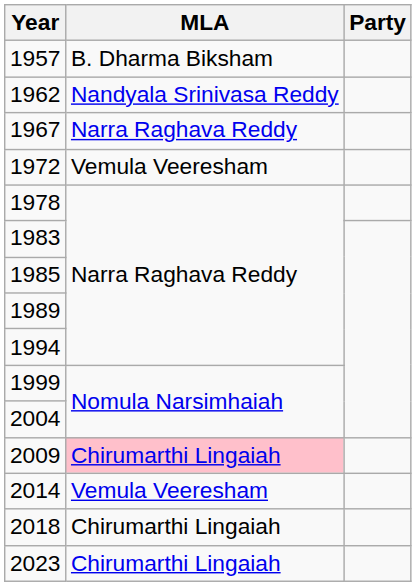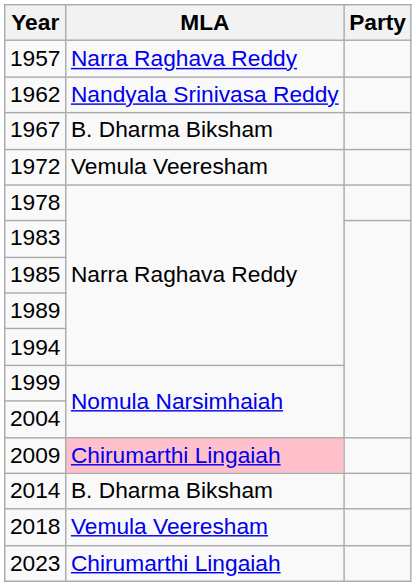 <table class="wikitable sortable">
 <tr>
 <th>Year</th>
 <th>MLA</th>
 <th colspan="2">Party</th>
 </tr>
 <tr>
 <td>1957</td>
-<td>B. Dharma Biksham</td>
+<td><a href='#'>Narra Raghava Reddy</a></td>
 <td></td>
 </tr>
 <tr>
 <td>1962</td>
 <td><a href='#'>Nandyala Srinivasa Reddy</a></td>
 <td></td>
 </tr>
 <tr>
 <td>1967</td>
-<td><a href='#'>Narra Raghava Reddy</a></td>
+<td>B. Dharma Biksham</td>
 <td></td>
 </tr>
 <tr>
 <td>1972</td>
 <td>Vemula Veeresham</td>
 <td></td>
 </tr>
 <tr>
 <td>1978</td>
 <td rowspan=5>Narra Raghava Reddy</td>
 <td></td>
 </tr>
 <tr>
 <td>1983</td>
 </tr>
 <tr>
 <td>1985</td>
 </tr>
 <tr>
 <td>1989</td>
 </tr>
 <tr>
 <td>1994</td>
 </tr>
 <tr>
 <td>1999</td>
 <td rowspan=2><a href='#'>Nomula Narsimhaiah</a></td>
 </tr>
 <tr>
 <td>2004</td>
 </tr>
 <tr>
 <td>2009</td>
 <td style="background: pink;"><a href='#'>Chirumarthi Lingaiah</a></td>
 <td></td>
 </tr>
 <tr>
 <td>2014</td>
-<td><a href='#'>Vemula Veeresham</a></td>
+<td>B. Dharma Biksham</td>
 <td></td>
 </tr>
 <tr>
 <td>2018</td>
-<td>Chirumarthi Lingaiah</td>
+<td><a href='#'>Vemula Veeresham</a></td>
 <td></td>
 </tr>
 <tr>
 <td>2023</td>
 <td><a href='#'>Chirumarthi Lingaiah</a></td>
 </tr>
 </table>
